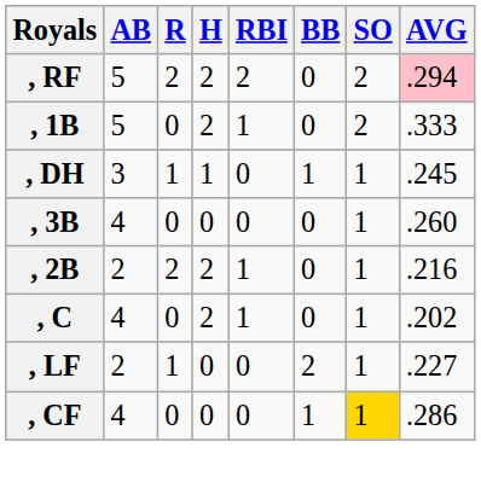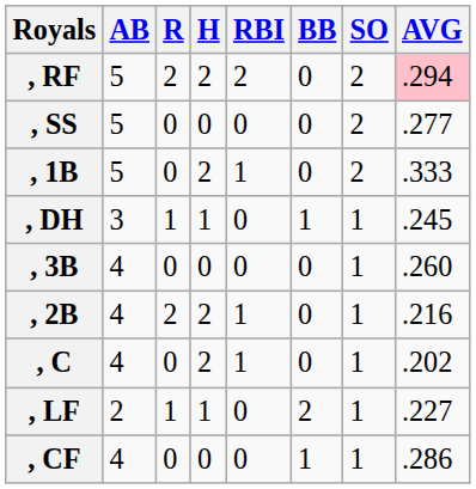 <table class="wikitable sortable plainrowheaders" style="font-size:95%;">
 <tr>
 <th>Royals</th>
 <th scope="col"><a href='#'>AB</a></th>
 <th scope="col"><a href='#'>R</a></th>
 <th scope="col"><a href='#'>H</a></th>
 <th scope="col"><a href='#'>RBI</a></th>
 <th scope="col"><a href='#'>BB</a></th>
 <th scope="col"><a href='#'>SO</a></th>
 <th scope="col"><a href='#'>AVG</a></th>
 </tr>
 <tr>
 <th scope="row">, RF</th>
 <td>5</td>
 <td>2</td>
 <td>2</td>
 <td>2</td>
 <td>0</td>
 <td>2</td>
 <td style="background: pink;">.294</td>
+</tr>
+<tr>
+<th scope="row">, SS</th>
+<td>5</td>
+<td>0</td>
+<td>0</td>
+<td>0</td>
+<td>0</td>
+<td>2</td>
+<td>.277</td>
 </tr>
 <tr>
 <th scope="row">, 1B</th>
 <td>5</td>
 <td>0</td>
 <td>2</td>
 <td>1</td>
 <td>0</td>
 <td>2</td>
 <td>.333</td>
 </tr>
 <tr>
 <th scope="row">, DH</th>
 <td>3</td>
 <td>1</td>
 <td>1</td>
 <td>0</td>
 <td>1</td>
 <td>1</td>
 <td>.245</td>
 </tr>
 <tr>
 <th scope="row">, 3B</th>
 <td>4</td>
 <td>0</td>
 <td>0</td>
 <td>0</td>
 <td>0</td>
 <td>1</td>
 <td>.260</td>
 </tr>
 <tr>
 <th scope="row">, 2B</th>
-<td>2</td>
+<td>4</td>
 <td>2</td>
 <td>2</td>
 <td>1</td>
 <td>0</td>
 <td>1</td>
 <td>.216</td>
 </tr>
 <tr>
 <th scope="row">, C</th>
 <td>4</td>
 <td>0</td>
 <td>2</td>
 <td>1</td>
 <td>0</td>
 <td>1</td>
 <td>.202</td>
 </tr>
 <tr>
 <th scope="row">, LF</th>
 <td>2</td>
 <td>1</td>
-<td>0</td>
+<td>1</td>
 <td>0</td>
 <td>2</td>
 <td>1</td>
 <td>.227</td>
 </tr>
 <tr>
 <th scope="row">, CF</th>
 <td>4</td>
 <td>0</td>
 <td>0</td>
 <td>0</td>
 <td>1</td>
-<td style="background: gold;">1</td>
+<td>1</td>
 <td>.286</td>
 </tr>
 </table>
